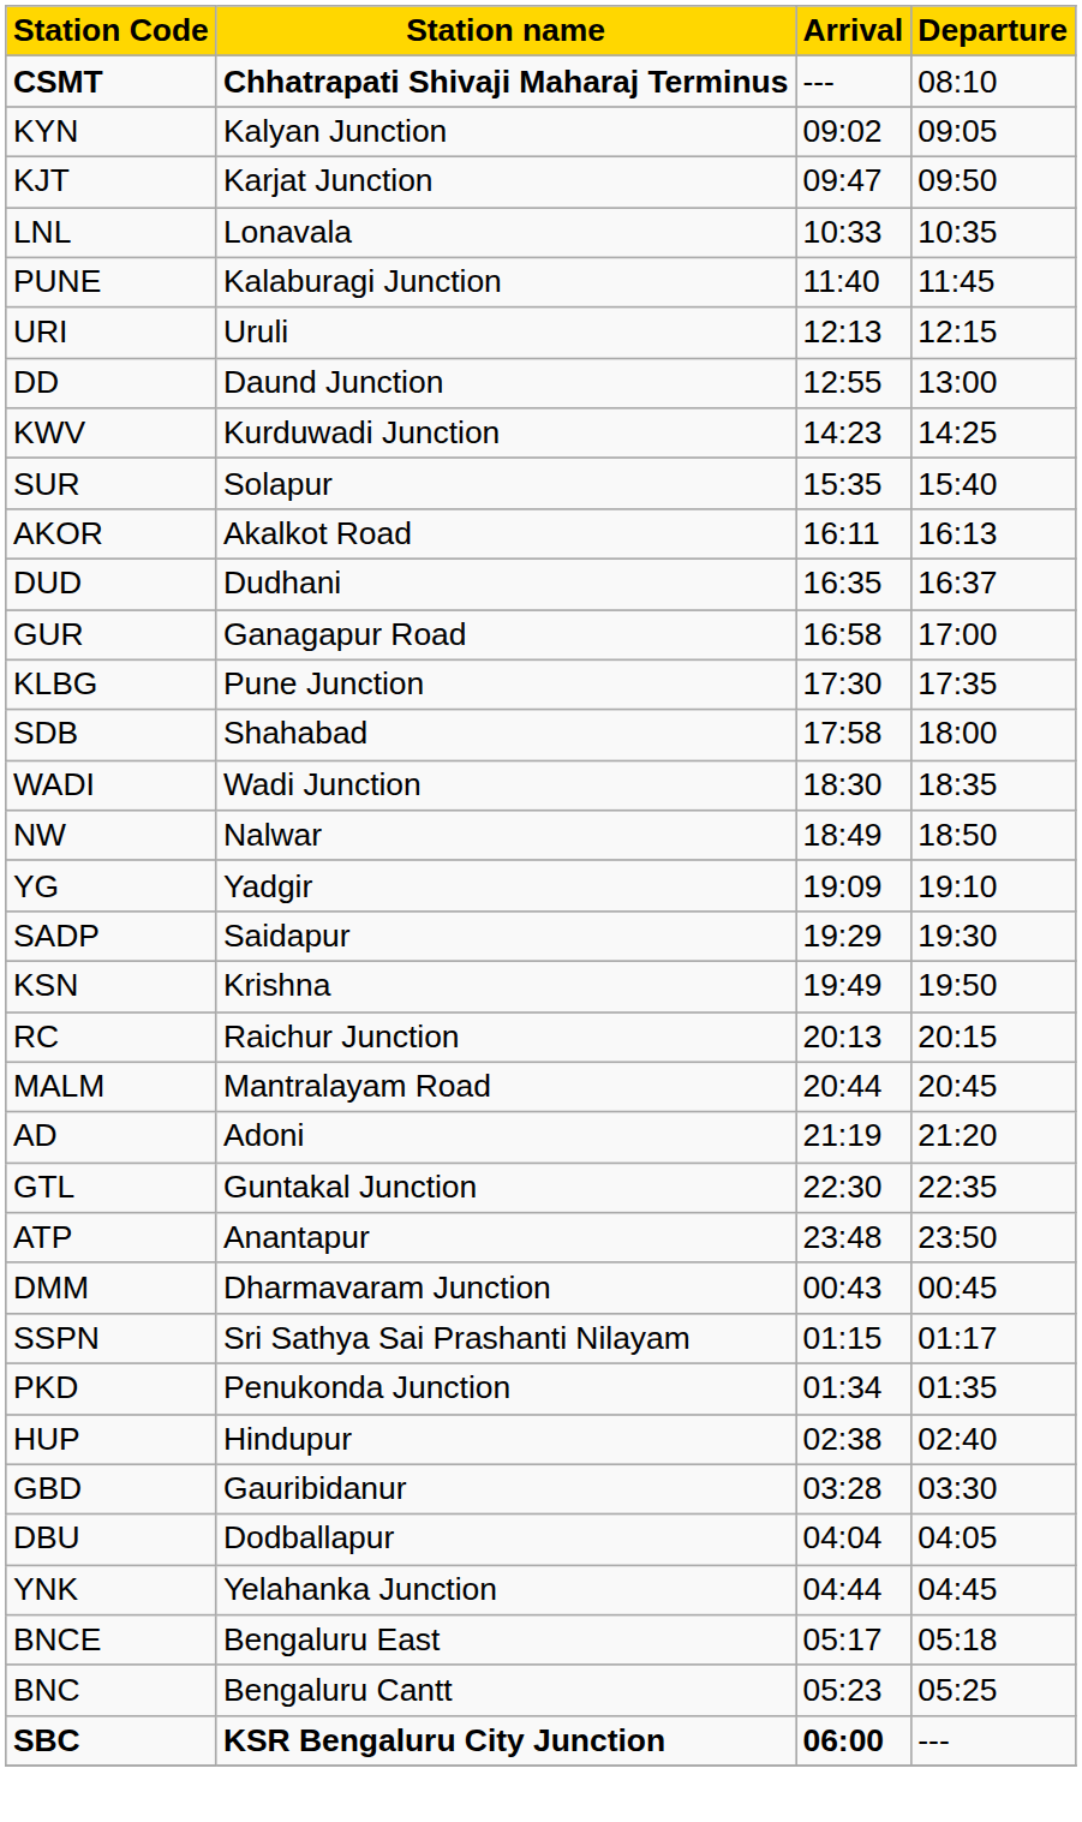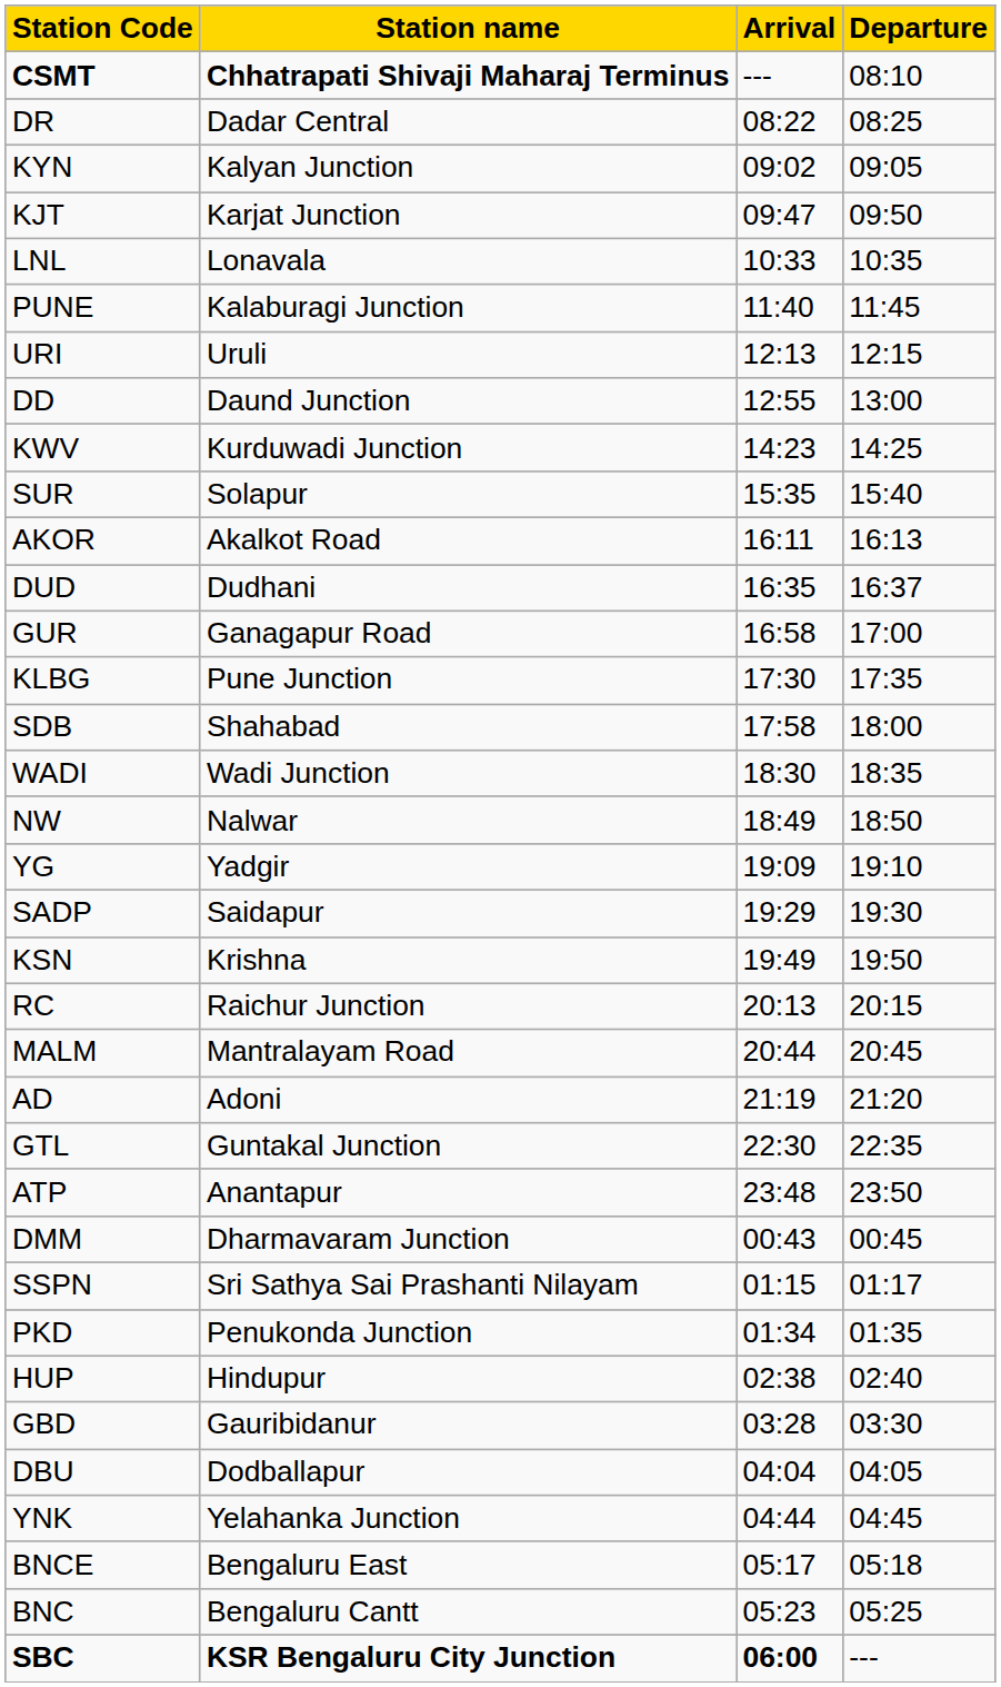 <table class="wikitable">
 <tr>
 <th style="background:gold;">Station Code</th>
 <th ! style="background:gold;">Station name</th>
 <th ! style="background:gold;">Arrival</th>
 <th ! style="background:gold;">Departure</th>
 </tr>
 <tr>
 <td><strong>CSMT</strong></td>
 <td><strong>Chhatrapati Shivaji Maharaj Terminus</strong></td>
 <td>---</td>
 <td>08:10</td>
+</tr>
+<tr>
+<td>DR</td>
+<td>Dadar Central</td>
+<td>08:22</td>
+<td>08:25</td>
 </tr>
 <tr>
 <td>KYN</td>
 <td>Kalyan Junction</td>
 <td>09:02</td>
 <td>09:05</td>
 </tr>
 <tr>
 <td>KJT</td>
 <td>Karjat Junction</td>
 <td>09:47</td>
 <td>09:50</td>
 </tr>
 <tr>
 <td>LNL</td>
 <td>Lonavala</td>
 <td>10:33</td>
 <td>10:35</td>
 </tr>
 <tr>
 <td>PUNE</td>
 <td>Kalaburagi Junction</td>
 <td>11:40</td>
 <td>11:45</td>
 </tr>
 <tr>
 <td>URI</td>
 <td>Uruli</td>
 <td>12:13</td>
 <td>12:15</td>
 </tr>
 <tr>
 <td>DD</td>
 <td>Daund Junction</td>
 <td>12:55</td>
 <td>13:00</td>
 </tr>
 <tr>
 <td>KWV</td>
 <td>Kurduwadi Junction</td>
 <td>14:23</td>
 <td>14:25</td>
 </tr>
 <tr>
 <td>SUR</td>
 <td>Solapur</td>
 <td>15:35</td>
 <td>15:40</td>
 </tr>
 <tr>
 <td>AKOR</td>
 <td>Akalkot Road</td>
 <td>16:11</td>
 <td>16:13</td>
 </tr>
 <tr>
 <td>DUD</td>
 <td>Dudhani</td>
 <td>16:35</td>
 <td>16:37</td>
 </tr>
 <tr>
 <td>GUR</td>
 <td>Ganagapur Road</td>
 <td>16:58</td>
 <td>17:00</td>
 </tr>
 <tr>
 <td>KLBG</td>
 <td>Pune Junction</td>
 <td>17:30</td>
 <td>17:35</td>
 </tr>
 <tr>
 <td>SDB</td>
 <td>Shahabad</td>
 <td>17:58</td>
 <td>18:00</td>
 </tr>
 <tr>
 <td>WADI</td>
 <td>Wadi Junction</td>
 <td>18:30</td>
 <td>18:35</td>
 </tr>
 <tr>
 <td>NW</td>
 <td>Nalwar</td>
 <td>18:49</td>
 <td>18:50</td>
 </tr>
 <tr>
 <td>YG</td>
 <td>Yadgir</td>
 <td>19:09</td>
 <td>19:10</td>
 </tr>
 <tr>
 <td>SADP</td>
 <td>Saidapur</td>
 <td>19:29</td>
 <td>19:30</td>
 </tr>
 <tr>
 <td>KSN</td>
 <td>Krishna</td>
 <td>19:49</td>
 <td>19:50</td>
 </tr>
 <tr>
 <td>RC</td>
 <td>Raichur Junction</td>
 <td>20:13</td>
 <td>20:15</td>
 </tr>
 <tr>
 <td>MALM</td>
 <td>Mantralayam Road</td>
 <td>20:44</td>
 <td>20:45</td>
 </tr>
 <tr>
 <td>AD</td>
 <td>Adoni</td>
 <td>21:19</td>
 <td>21:20</td>
 </tr>
 <tr>
 <td>GTL</td>
 <td>Guntakal Junction</td>
 <td>22:30</td>
 <td>22:35</td>
 </tr>
 <tr>
 <td>ATP</td>
 <td>Anantapur</td>
 <td>23:48</td>
 <td>23:50</td>
 </tr>
 <tr>
 <td>DMM</td>
 <td>Dharmavaram Junction</td>
 <td>00:43</td>
 <td>00:45</td>
 </tr>
 <tr>
 <td>SSPN</td>
 <td>Sri Sathya Sai Prashanti Nilayam</td>
 <td>01:15</td>
 <td>01:17</td>
 </tr>
 <tr>
 <td>PKD</td>
 <td>Penukonda Junction</td>
 <td>01:34</td>
 <td>01:35</td>
 </tr>
 <tr>
 <td>HUP</td>
 <td>Hindupur</td>
 <td>02:38</td>
 <td>02:40</td>
 </tr>
 <tr>
 <td>GBD</td>
 <td>Gauribidanur</td>
 <td>03:28</td>
 <td>03:30</td>
 </tr>
 <tr>
 <td>DBU</td>
 <td>Dodballapur</td>
 <td>04:04</td>
 <td>04:05</td>
 </tr>
 <tr>
 <td>YNK</td>
 <td>Yelahanka Junction</td>
 <td>04:44</td>
 <td>04:45</td>
 </tr>
 <tr>
 <td>BNCE</td>
 <td>Bengaluru East</td>
 <td>05:17</td>
 <td>05:18</td>
 </tr>
 <tr>
 <td>BNC</td>
 <td>Bengaluru Cantt</td>
 <td>05:23</td>
 <td>05:25</td>
 </tr>
 <tr>
 <td><strong>SBC</strong></td>
 <td><strong>KSR Bengaluru City Junction</strong></td>
 <td><strong>06:00</strong></td>
 <td>---</td>
 </tr>
 <tr>
 </tr>
 </table>
